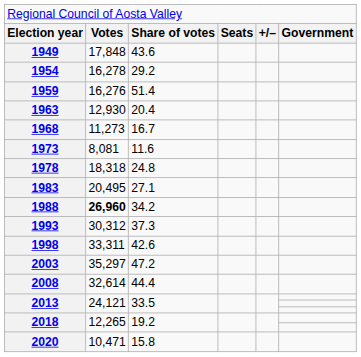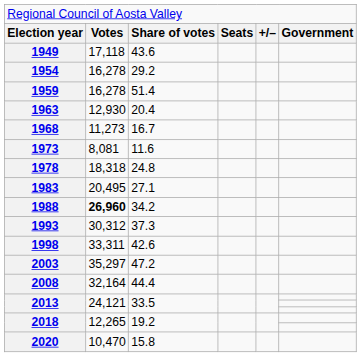 <table class=wikitable>
 <tr>
 <td colspan=7><a href='#'>Regional Council of Aosta Valley</a></td>
 </tr>
 <tr>
 <th>Election year</th>
 <th>Votes</th>
 <th>Share of votes</th>
 <th>Seats</th>
 <th>+/–</th>
 <th>Government</th>
 </tr>
 <tr>
 <th><a href='#'>1949</a></th>
-<td>17,848</td>
+<td>17,118</td>
 <td>43.6</td>
 <td></td>
 <td></td>
 <td></td>
 </tr>
 <tr>
 <th><a href='#'>1954</a></th>
 <td>16,278</td>
 <td>29.2</td>
 <td></td>
 <td></td>
 <td></td>
 </tr>
 <tr>
 <th><a href='#'>1959</a></th>
-<td>16,276</td>
+<td>16,278</td>
 <td>51.4</td>
 <td></td>
 <td></td>
 <td></td>
 </tr>
 <tr>
 <th><a href='#'>1963</a></th>
 <td>12,930</td>
 <td>20.4</td>
 <td></td>
 <td></td>
 <td></td>
 </tr>
 <tr>
 <th><a href='#'>1968</a></th>
 <td>11,273</td>
 <td>16.7</td>
 <td></td>
 <td></td>
 <td></td>
 </tr>
 <tr>
 <th><a href='#'>1973</a></th>
 <td>8,081</td>
 <td>11.6</td>
 <td></td>
 <td></td>
 <td></td>
 </tr>
 <tr>
 <th><a href='#'>1978</a></th>
 <td>18,318</td>
 <td>24.8</td>
 <td></td>
 <td></td>
 <td></td>
 </tr>
 <tr>
 <th><a href='#'>1983</a></th>
 <td>20,495</td>
 <td>27.1</td>
 <td></td>
 <td></td>
 <td></td>
 </tr>
 <tr>
 <th><a href='#'>1988</a></th>
 <td><strong>26,960</strong></td>
 <td>34.2</td>
 <td></td>
 <td></td>
 <td></td>
 </tr>
 <tr>
 <th><a href='#'>1993</a></th>
 <td>30,312</td>
 <td>37.3</td>
 <td></td>
 <td></td>
 <td></td>
 </tr>
 <tr>
 <th><a href='#'>1998</a></th>
 <td>33,311</td>
 <td>42.6</td>
 <td></td>
 <td></td>
 <td></td>
 </tr>
 <tr>
 <th><a href='#'>2003</a></th>
 <td>35,297</td>
 <td>47.2</td>
 <td></td>
 <td></td>
 <td></td>
 </tr>
 <tr>
 <th><a href='#'>2008</a></th>
-<td>32,614</td>
+<td>32,164</td>
 <td>44.4</td>
 <td></td>
 <td></td>
 <td></td>
 </tr>
 <tr>
 <th rowspan="3"><a href='#'>2013</a></th>
 <td rowspan="3">24,121</td>
 <td rowspan="3">33.5</td>
 <td rowspan="3"></td>
 <td rowspan="3"></td>
 <td></td>
 </tr>
 <tr>
 <td></td>
 </tr>
 <tr>
 <td></td>
 </tr>
 <tr>
 <th rowspan="2"><a href='#'>2018</a></th>
 <td rowspan="2">12,265</td>
 <td rowspan="2">19.2</td>
 <td rowspan="2"></td>
 <td rowspan="2"></td>
 <td></td>
 </tr>
 <tr>
 <td></td>
 </tr>
 <tr>
 <th><a href='#'>2020</a></th>
-<td>10,471</td>
+<td>10,470</td>
 <td>15.8</td>
 <td></td>
 <td></td>
 <td></td>
 </tr>
 </table>
